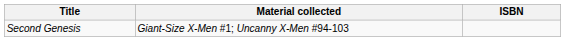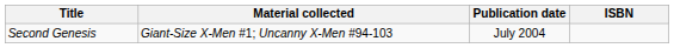 <table class="wikitable" width="100%">
 <tr>
 <th width=20%>Title</th>
 <th width=50%>Material collected</th>
+<th width=15%>Publication date</th>
 <th width=15%>ISBN</th>
 </tr>
 <tr>
 <td><em>Second Genesis</em></td>
 <td><em>Giant-Size X-Men</em> #1; <em>Uncanny X-Men</em> #94-103</td>
+<td align="center">July 2004</td>
 <td align="center"></td>
 </tr>
 </table>
